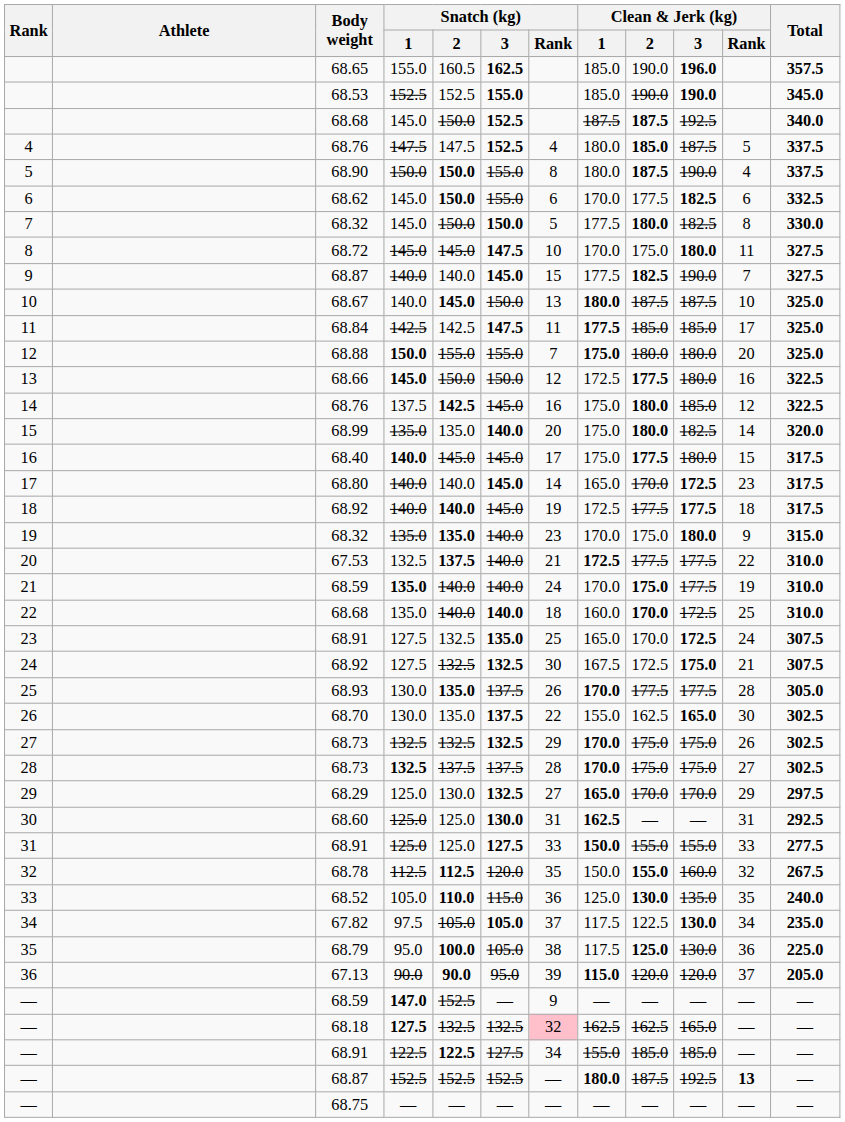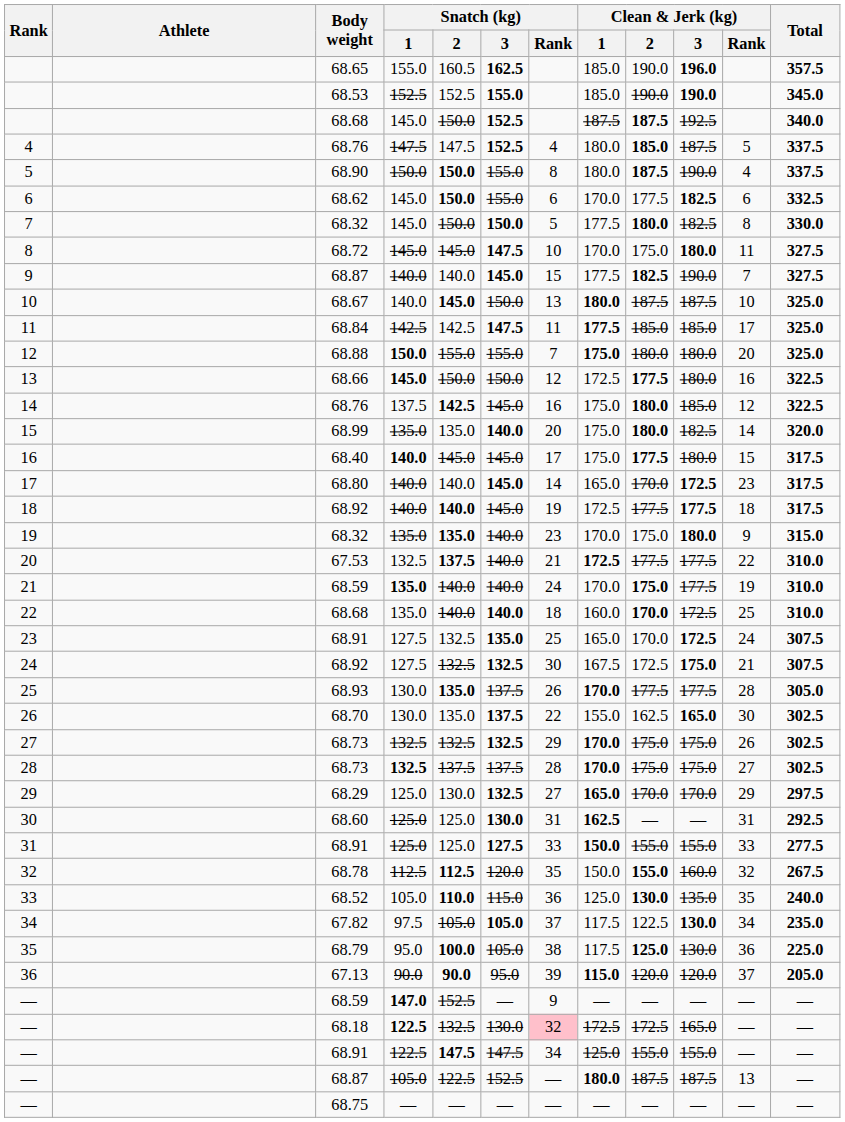 <table class = "wikitable" style="text-align:center;">
 <tr>
 <th rowspan=2 width=40>Rank</th>
 <th rowspan=2 width=250>Athlete</th>
 <th rowspan=2 width=60>Body weight</th>
 <th colspan=4>Snatch (kg)</th>
 <th colspan=4>Clean & Jerk (kg)</th>
 <th rowspan=2 width=60>Total</th>
 </tr>
 <tr>
 <th width=40>1</th>
 <th width=40>2</th>
 <th width=40>3</th>
 <th width=40>Rank</th>
 <th width=40>1</th>
 <th width=40>2</th>
 <th width=40>3</th>
 <th width=40>Rank</th>
 </tr>
 <tr>
 <td></td>
 <td align=left></td>
 <td>68.65</td>
 <td>155.0</td>
 <td>160.5</td>
 <td><strong>162.5</strong></td>
 <td></td>
 <td>185.0</td>
 <td>190.0</td>
 <td><strong>196.0</strong></td>
 <td></td>
 <td><strong>357.5</strong></td>
 </tr>
 <tr>
 <td></td>
 <td align=left></td>
 <td>68.53</td>
 <td><s>152.5 </s></td>
 <td>152.5</td>
 <td><strong>155.0</strong></td>
 <td></td>
 <td>185.0</td>
 <td><s>190.0 </s></td>
 <td><strong>190.0</strong></td>
 <td></td>
 <td><strong>345.0</strong></td>
 </tr>
 <tr>
 <td></td>
 <td align=left></td>
 <td>68.68</td>
 <td>145.0</td>
 <td><s>150.0 </s></td>
 <td><strong>152.5</strong></td>
 <td></td>
 <td><s>187.5 </s></td>
 <td><strong>187.5</strong></td>
 <td><s>192.5 </s></td>
 <td></td>
 <td><strong>340.0</strong></td>
 </tr>
 <tr>
 <td>4</td>
 <td align=left></td>
 <td>68.76</td>
 <td><s>147.5 </s></td>
 <td>147.5</td>
 <td><strong>152.5</strong></td>
 <td>4</td>
 <td>180.0</td>
 <td><strong>185.0</strong></td>
 <td><s>187.5 </s></td>
 <td>5</td>
 <td><strong>337.5</strong></td>
 </tr>
 <tr>
 <td>5</td>
 <td align=left></td>
 <td>68.90</td>
 <td><s>150.0 </s></td>
 <td><strong>150.0</strong></td>
 <td><s>155.0 </s></td>
 <td>8</td>
 <td>180.0</td>
 <td><strong>187.5</strong></td>
 <td><s>190.0 </s></td>
 <td>4</td>
 <td><strong>337.5</strong></td>
 </tr>
 <tr>
 <td>6</td>
 <td align=left></td>
 <td>68.62</td>
 <td>145.0</td>
 <td><strong>150.0</strong></td>
 <td><s>155.0 </s></td>
 <td>6</td>
 <td>170.0</td>
 <td>177.5</td>
 <td><strong>182.5</strong></td>
 <td>6</td>
 <td><strong>332.5</strong></td>
 </tr>
 <tr>
 <td>7</td>
 <td align=left></td>
 <td>68.32</td>
 <td>145.0</td>
 <td><s>150.0 </s></td>
 <td><strong>150.0</strong></td>
 <td>5</td>
 <td>177.5</td>
 <td><strong>180.0</strong></td>
 <td><s>182.5 </s></td>
 <td>8</td>
 <td><strong>330.0</strong></td>
 </tr>
 <tr>
 <td>8</td>
 <td align=left></td>
 <td>68.72</td>
 <td><s>145.0</s></td>
 <td><s>145.0 </s></td>
 <td><strong>147.5</strong></td>
 <td>10</td>
 <td>170.0</td>
 <td>175.0</td>
 <td><strong>180.0</strong></td>
 <td>11</td>
 <td><strong>327.5</strong></td>
 </tr>
 <tr>
 <td>9</td>
 <td align=left></td>
 <td>68.87</td>
 <td><s>140.0 </s></td>
 <td>140.0</td>
 <td><strong>145.0</strong></td>
 <td>15</td>
 <td>177.5</td>
 <td><strong>182.5</strong></td>
 <td><s>190.0 </s></td>
 <td>7</td>
 <td><strong>327.5</strong></td>
 </tr>
 <tr>
 <td>10</td>
 <td align=left></td>
 <td>68.67</td>
 <td>140.0</td>
 <td><strong>145.0</strong></td>
 <td><s>150.0 </s></td>
 <td>13</td>
 <td><strong>180.0</strong></td>
 <td><s>187.5</s></td>
 <td><s>187.5 </s></td>
 <td>10</td>
 <td><strong>325.0</strong></td>
 </tr>
 <tr>
 <td>11</td>
 <td align=left></td>
 <td>68.84</td>
 <td><s>142.5 </s></td>
 <td>142.5</td>
 <td><strong>147.5</strong></td>
 <td>11</td>
 <td><strong>177.5</strong></td>
 <td><s>185.0</s></td>
 <td><s>185.0 </s></td>
 <td>17</td>
 <td><strong>325.0</strong></td>
 </tr>
 <tr>
 <td>12</td>
 <td align=left></td>
 <td>68.88</td>
 <td><strong>150.0</strong></td>
 <td><s>155.0</s></td>
 <td><s>155.0 </s></td>
 <td>7</td>
 <td><strong>175.0</strong></td>
 <td><s>180.0</s></td>
 <td><s>180.0 </s></td>
 <td>20</td>
 <td><strong>325.0</strong></td>
 </tr>
 <tr>
 <td>13</td>
 <td align=left></td>
 <td>68.66</td>
 <td><strong>145.0</strong></td>
 <td><s>150.0</s></td>
 <td><s>150.0 </s></td>
 <td>12</td>
 <td>172.5</td>
 <td><strong>177.5</strong></td>
 <td><s>180.0 </s></td>
 <td>16</td>
 <td><strong>322.5</strong></td>
 </tr>
 <tr>
 <td>14</td>
 <td align=left></td>
 <td>68.76</td>
 <td>137.5</td>
 <td><strong>142.5</strong></td>
 <td><s>145.0 </s></td>
 <td>16</td>
 <td>175.0</td>
 <td><strong>180.0</strong></td>
 <td><s>185.0 </s></td>
 <td>12</td>
 <td><strong>322.5</strong></td>
 </tr>
 <tr>
 <td>15</td>
 <td align=left></td>
 <td>68.99</td>
 <td><s>135.0 </s></td>
 <td>135.0</td>
 <td><strong>140.0</strong></td>
 <td>20</td>
 <td>175.0</td>
 <td><strong>180.0</strong></td>
 <td><s>182.5 </s></td>
 <td>14</td>
 <td><strong>320.0</strong></td>
 </tr>
 <tr>
 <td>16</td>
 <td align=left></td>
 <td>68.40</td>
 <td><strong>140.0</strong></td>
 <td><s>145.0 </s></td>
 <td><s>145.0 </s></td>
 <td>17</td>
 <td>175.0</td>
 <td><strong>177.5</strong></td>
 <td><s>180.0 </s></td>
 <td>15</td>
 <td><strong>317.5</strong></td>
 </tr>
 <tr>
 <td>17</td>
 <td align=left></td>
 <td>68.80</td>
 <td><s>140.0 </s></td>
 <td>140.0</td>
 <td><strong>145.0</strong></td>
 <td>14</td>
 <td>165.0</td>
 <td><s>170.0</s></td>
 <td><strong>172.5</strong></td>
 <td>23</td>
 <td><strong>317.5</strong></td>
 </tr>
 <tr>
 <td>18</td>
 <td align=left></td>
 <td>68.92</td>
 <td><s>140.0 </s></td>
 <td><strong>140.0</strong></td>
 <td><s>145.0 </s></td>
 <td>19</td>
 <td>172.5</td>
 <td><s>177.5</s></td>
 <td><strong>177.5</strong></td>
 <td>18</td>
 <td><strong>317.5</strong></td>
 </tr>
 <tr>
 <td>19</td>
 <td align=left></td>
 <td>68.32</td>
 <td><s>135.0 </s></td>
 <td><strong>135.0</strong></td>
 <td><s>140.0 </s></td>
 <td>23</td>
 <td>170.0</td>
 <td>175.0</td>
 <td><strong>180.0</strong></td>
 <td>9</td>
 <td><strong>315.0</strong></td>
 </tr>
 <tr>
 <td>20</td>
 <td align=left></td>
 <td>67.53</td>
 <td>132.5</td>
 <td><strong>137.5</strong></td>
 <td><s>140.0 </s></td>
 <td>21</td>
 <td><strong>172.5</strong></td>
 <td><s>177.5</s></td>
 <td><s>177.5 </s></td>
 <td>22</td>
 <td><strong>310.0</strong></td>
 </tr>
 <tr>
 <td>21</td>
 <td align=left></td>
 <td>68.59</td>
 <td><strong>135.0</strong></td>
 <td><s>140.0 </s></td>
 <td><s>140.0 </s></td>
 <td>24</td>
 <td>170.0</td>
 <td><strong>175.0</strong></td>
 <td><s>177.5 </s></td>
 <td>19</td>
 <td><strong>310.0</strong></td>
 </tr>
 <tr>
 <td>22</td>
 <td align=left></td>
 <td>68.68</td>
 <td>135.0</td>
 <td><s>140.0 </s></td>
 <td><strong>140.0</strong></td>
 <td>18</td>
 <td>160.0</td>
 <td><strong>170.0</strong></td>
 <td><s>172.5 </s></td>
 <td>25</td>
 <td><strong>310.0</strong></td>
 </tr>
 <tr>
 <td>23</td>
 <td align=left></td>
 <td>68.91</td>
 <td>127.5</td>
 <td>132.5</td>
 <td><strong>135.0</strong></td>
 <td>25</td>
 <td>165.0</td>
 <td>170.0</td>
 <td><strong>172.5</strong></td>
 <td>24</td>
 <td><strong>307.5</strong></td>
 </tr>
 <tr>
 <td>24</td>
 <td align=left></td>
 <td>68.92</td>
 <td>127.5</td>
 <td><s>132.5 </s></td>
 <td><strong>132.5</strong></td>
 <td>30</td>
 <td>167.5</td>
 <td>172.5</td>
 <td><strong>175.0</strong></td>
 <td>21</td>
 <td><strong>307.5</strong></td>
 </tr>
 <tr>
 <td>25</td>
 <td align=left></td>
 <td>68.93</td>
 <td>130.0</td>
 <td><strong>135.0</strong></td>
 <td><s>137.5 </s></td>
 <td>26</td>
 <td><strong>170.0</strong></td>
 <td><s>177.5 </s></td>
 <td><s>177.5 </s></td>
 <td>28</td>
 <td><strong>305.0</strong></td>
 </tr>
 <tr>
 <td>26</td>
 <td align=left></td>
 <td>68.70</td>
 <td>130.0</td>
 <td>135.0</td>
 <td><strong>137.5</strong></td>
 <td>22</td>
 <td>155.0</td>
 <td>162.5</td>
 <td><strong>165.0</strong></td>
 <td>30</td>
 <td><strong>302.5</strong></td>
 </tr>
 <tr>
 <td>27</td>
 <td align=left></td>
 <td>68.73</td>
 <td><s>132.5 </s></td>
 <td><s>132.5 </s></td>
 <td><strong>132.5</strong></td>
 <td>29</td>
 <td><strong>170.0</strong></td>
 <td><s>175.0 </s></td>
 <td><s>175.0 </s></td>
 <td>26</td>
 <td><strong>302.5</strong></td>
 </tr>
 <tr>
 <td>28</td>
 <td align=left></td>
 <td>68.73</td>
 <td><strong>132.5</strong></td>
 <td><s>137.5 </s></td>
 <td><s>137.5 </s></td>
 <td>28</td>
 <td><strong>170.0</strong></td>
 <td><s>175.0 </s></td>
 <td><s>175.0 </s></td>
 <td>27</td>
 <td><strong>302.5</strong></td>
 </tr>
 <tr>
 <td>29</td>
 <td align=left></td>
 <td>68.29</td>
 <td>125.0</td>
 <td>130.0</td>
 <td><strong>132.5</strong></td>
 <td>27</td>
 <td><strong>165.0</strong></td>
 <td><s>170.0 </s></td>
 <td><s>170.0 </s></td>
 <td>29</td>
 <td><strong>297.5</strong></td>
 </tr>
 <tr>
 <td>30</td>
 <td align=left></td>
 <td>68.60</td>
 <td><s>125.0 </s></td>
 <td>125.0</td>
 <td><strong>130.0</strong></td>
 <td>31</td>
 <td><strong>162.5</strong></td>
 <td>—</td>
 <td>—</td>
 <td>31</td>
 <td><strong>292.5</strong></td>
 </tr>
 <tr>
 <td>31</td>
 <td align=left></td>
 <td>68.91</td>
 <td><s>125.0 </s></td>
 <td>125.0</td>
 <td><strong>127.5</strong></td>
 <td>33</td>
 <td><strong>150.0</strong></td>
 <td><s>155.0 </s></td>
 <td><s>155.0 </s></td>
 <td>33</td>
 <td><strong>277.5</strong></td>
 </tr>
 <tr>
 <td>32</td>
 <td align=left></td>
 <td>68.78</td>
 <td><s>112.5 </s></td>
 <td><strong>112.5</strong></td>
 <td><s>120.0 </s></td>
 <td>35</td>
 <td>150.0</td>
 <td><strong>155.0</strong></td>
 <td><s>160.0 </s></td>
 <td>32</td>
 <td><strong>267.5</strong></td>
 </tr>
 <tr>
 <td>33</td>
 <td align=left></td>
 <td>68.52</td>
 <td>105.0</td>
 <td><strong>110.0</strong></td>
 <td><s>115.0 </s></td>
 <td>36</td>
 <td>125.0</td>
 <td><strong>130.0</strong></td>
 <td><s>135.0 </s></td>
 <td>35</td>
 <td><strong>240.0</strong></td>
 </tr>
 <tr>
 <td>34</td>
 <td align=left></td>
 <td>67.82</td>
 <td>97.5</td>
 <td><s>105.0 </s></td>
 <td><strong>105.0</strong></td>
 <td>37</td>
 <td>117.5</td>
 <td>122.5</td>
 <td><strong>130.0</strong></td>
 <td>34</td>
 <td><strong>235.0</strong></td>
 </tr>
 <tr>
 <td>35</td>
 <td align=left></td>
 <td>68.79</td>
 <td>95.0</td>
 <td><strong>100.0</strong></td>
 <td><s>105.0 </s></td>
 <td>38</td>
 <td>117.5</td>
 <td><strong>125.0</strong></td>
 <td><s>130.0 </s></td>
 <td>36</td>
 <td><strong>225.0</strong></td>
 </tr>
 <tr>
 <td>36</td>
 <td align=left></td>
 <td>67.13</td>
 <td><s>90.0 </s></td>
 <td><strong>90.0</strong></td>
 <td><s>95.0 </s></td>
 <td>39</td>
 <td><strong>115.0</strong></td>
 <td><s>120.0 </s></td>
 <td><s>120.0 </s></td>
 <td>37</td>
 <td><strong>205.0</strong></td>
 </tr>
 <tr>
 <td>—</td>
 <td align=left></td>
 <td>68.59</td>
 <td><strong>147.0</strong></td>
 <td><s>152.5</s></td>
 <td>—</td>
 <td>9</td>
 <td>—</td>
 <td>—</td>
 <td>—</td>
 <td>—</td>
 <td>—</td>
 </tr>
 <tr>
 <td>—</td>
 <td align=left></td>
 <td>68.18</td>
-<td><strong>127.5</strong></td>
+<td><strong>122.5</strong></td>
 <td><s>132.5</s></td>
-<td><s>132.5 </s></td>
+<td><s>130.0 </s></td>
 <td style="background: pink;">32</td>
-<td><s>162.5</s></td>
-<td><s>162.5</s></td>
+<td><s>172.5</s></td>
+<td><s>172.5</s></td>
 <td><s>165.0 </s></td>
 <td>—</td>
 <td>—</td>
 </tr>
 <tr>
 <td>—</td>
 <td align=left></td>
 <td>68.91</td>
 <td><s>122.5</s></td>
-<td><strong>122.5</strong></td>
-<td><s>127.5 </s></td>
+<td><strong>147.5</strong></td>
+<td><s>147.5 </s></td>
 <td>34</td>
+<td><s>125.0</s></td>
 <td><s>155.0</s></td>
-<td><s>185.0</s></td>
-<td><s>185.0 </s></td>
+<td><s>155.0 </s></td>
 <td>—</td>
 <td>—</td>
 </tr>
 <tr>
 <td>—</td>
 <td align=left></td>
 <td>68.87</td>
-<td><s>152.5</s></td>
-<td><s>152.5</s></td>
+<td><s>105.0</s></td>
+<td><s>122.5</s></td>
 <td><s>152.5 </s></td>
 <td>—</td>
 <td><strong>180.0</strong></td>
 <td><s>187.5</s></td>
-<td><s>192.5 </s></td>
-<td><strong>13</strong></td>
+<td><s>187.5 </s></td>
+<td>13</td>
 <td>—</td>
 </tr>
 <tr>
 <td>—</td>
 <td align=left></td>
 <td>68.75</td>
 <td>—</td>
 <td>—</td>
 <td>—</td>
 <td>—</td>
 <td>—</td>
 <td>—</td>
 <td>—</td>
 <td>—</td>
 <td>—</td>
 </tr>
 </table>
